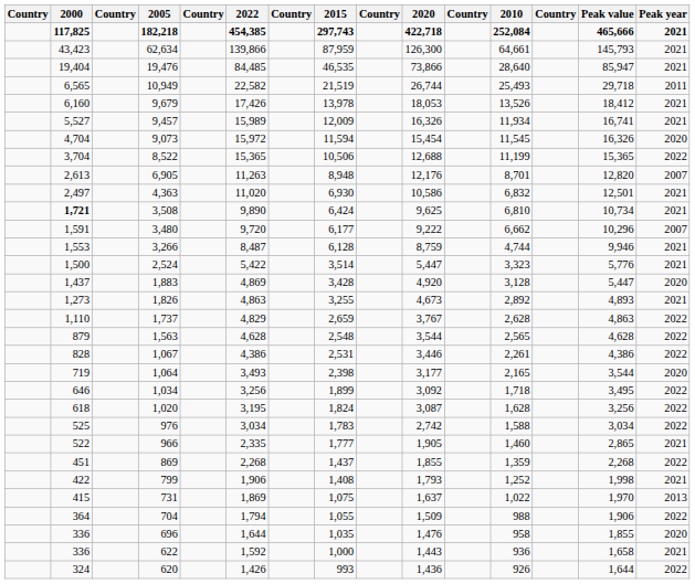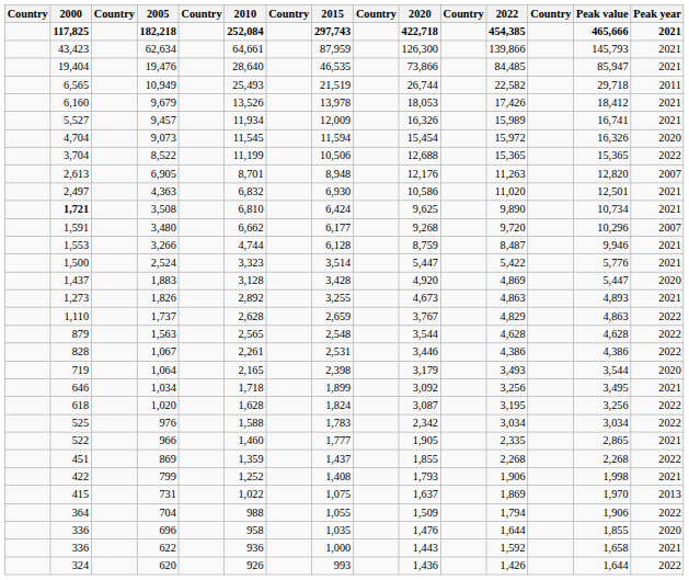 <table class="wikitable static-row-numbers" style="text-align:right;">
 <tr class="static-row-header" style="text-align:center;vertical-align:bottom;">
 <th>Country</th>
 <th>2000</th>
 <th>Country</th>
 <th>2005</th>
 <th>Country</th>
-<th>2022</th>
+<th>2010</th>
 <th>Country</th>
 <th>2015</th>
 <th>Country</th>
 <th>2020</th>
 <th>Country</th>
-<th>2010</th>
+<th>2022</th>
 <th>Country</th>
 <th>Peak value</th>
 <th>Peak year</th>
 </tr>
 <tr class=static-row-header style=font-weight:bold>
 <td align=left></td>
 <td>117,825</td>
 <td align=left></td>
 <td>182,218</td>
 <td align=left></td>
-<td>454,385</td>
+<td>252,084</td>
 <td align=left></td>
 <td>297,743</td>
 <td align=left></td>
 <td>422,718</td>
 <td align=left></td>
-<td>252,084</td>
+<td>454,385</td>
 <td align=left></td>
 <td>465,666</td>
 <td>2021</td>
 </tr>
 <tr>
 <td align=left></td>
 <td>43,423</td>
 <td align=left></td>
 <td>62,634</td>
 <td align=left></td>
-<td>139,866</td>
+<td>64,661</td>
 <td align=left></td>
 <td>87,959</td>
 <td align=left></td>
 <td>126,300</td>
 <td align=left></td>
-<td>64,661</td>
+<td>139,866</td>
 <td align=left></td>
 <td>145,793</td>
 <td>2021</td>
 </tr>
 <tr>
 <td align=left></td>
 <td>19,404</td>
 <td align=left></td>
 <td>19,476</td>
 <td align=left></td>
-<td>84,485</td>
+<td>28,640</td>
 <td align=left></td>
 <td>46,535</td>
 <td align=left></td>
 <td>73,866</td>
 <td align=left></td>
-<td>28,640</td>
+<td>84,485</td>
 <td align=left></td>
 <td>85,947</td>
 <td>2021</td>
 </tr>
 <tr>
 <td align=left></td>
 <td>6,565</td>
 <td align=left></td>
 <td>10,949</td>
 <td align=left></td>
-<td>22,582</td>
+<td>25,493</td>
 <td align=left></td>
 <td>21,519</td>
 <td align=left></td>
 <td>26,744</td>
 <td align=left></td>
-<td>25,493</td>
+<td>22,582</td>
 <td align=left></td>
 <td>29,718</td>
 <td>2011</td>
 </tr>
 <tr>
 <td align=left></td>
 <td>6,160</td>
 <td align=left></td>
 <td>9,679</td>
 <td align=left></td>
-<td>17,426</td>
+<td>13,526</td>
 <td align=left></td>
 <td>13,978</td>
 <td align=left></td>
 <td>18,053</td>
 <td align=left></td>
-<td>13,526</td>
+<td>17,426</td>
 <td align=left></td>
 <td>18,412</td>
 <td>2021</td>
 </tr>
 <tr>
 <td align=left></td>
 <td>5,527</td>
 <td align=left></td>
 <td>9,457</td>
 <td align=left></td>
-<td>15,989</td>
+<td>11,934</td>
 <td align=left></td>
 <td>12,009</td>
 <td align=left></td>
 <td>16,326</td>
 <td align=left></td>
-<td>11,934</td>
+<td>15,989</td>
 <td align=left></td>
 <td>16,741</td>
 <td>2021</td>
 </tr>
 <tr>
 <td align=left></td>
 <td>4,704</td>
 <td align=left></td>
 <td>9,073</td>
 <td align=left></td>
-<td>15,972</td>
+<td>11,545</td>
 <td align=left></td>
 <td>11,594</td>
 <td align=left></td>
 <td>15,454</td>
 <td align=left></td>
-<td>11,545</td>
+<td>15,972</td>
 <td align=left></td>
 <td>16,326</td>
 <td>2020</td>
 </tr>
 <tr>
 <td align=left></td>
 <td>3,704</td>
 <td align=left></td>
 <td>8,522</td>
 <td align=left></td>
-<td>15,365</td>
+<td>11,199</td>
 <td align=left></td>
 <td>10,506</td>
 <td align=left></td>
 <td>12,688</td>
 <td align=left></td>
-<td>11,199</td>
+<td>15,365</td>
 <td align=left></td>
 <td>15,365</td>
 <td>2022</td>
 </tr>
 <tr>
 <td align=left></td>
 <td>2,613</td>
 <td align=left></td>
 <td>6,905</td>
 <td align=left></td>
-<td>11,263</td>
+<td>8,701</td>
 <td align=left></td>
 <td>8,948</td>
 <td align=left></td>
 <td>12,176</td>
 <td align=left></td>
-<td>8,701</td>
+<td>11,263</td>
 <td align=left></td>
 <td>12,820</td>
 <td>2007</td>
 </tr>
 <tr>
 <td align=left></td>
 <td>2,497</td>
 <td align=left></td>
 <td>4,363</td>
 <td align=left></td>
-<td>11,020</td>
+<td>6,832</td>
 <td align=left></td>
 <td>6,930</td>
 <td align=left></td>
 <td>10,586</td>
 <td align=left></td>
-<td>6,832</td>
+<td>11,020</td>
 <td align=left></td>
 <td>12,501</td>
 <td>2021</td>
 </tr>
 <tr>
 <td align=left></td>
 <td><strong>1,721</strong></td>
 <td align=left></td>
 <td>3,508</td>
 <td align=left></td>
-<td>9,890</td>
+<td>6,810</td>
 <td align=left></td>
 <td>6,424</td>
 <td align=left></td>
 <td>9,625</td>
 <td align=left></td>
-<td>6,810</td>
+<td>9,890</td>
 <td align=left></td>
 <td>10,734</td>
 <td>2021</td>
 </tr>
 <tr>
 <td align=left></td>
 <td>1,591</td>
 <td align=left></td>
 <td>3,480</td>
 <td align=left></td>
-<td>9,720</td>
+<td>6,662</td>
 <td align=left></td>
 <td>6,177</td>
 <td align=left></td>
-<td>9,222</td>
+<td>9,268</td>
 <td align=left></td>
-<td>6,662</td>
+<td>9,720</td>
 <td align=left></td>
 <td>10,296</td>
 <td>2007</td>
 </tr>
 <tr>
 <td align=left></td>
 <td>1,553</td>
 <td align=left></td>
 <td>3,266</td>
 <td align=left></td>
-<td>8,487</td>
+<td>4,744</td>
 <td align=left></td>
 <td>6,128</td>
 <td align=left></td>
 <td>8,759</td>
 <td align=left></td>
-<td>4,744</td>
+<td>8,487</td>
 <td align=left></td>
 <td>9,946</td>
 <td>2021</td>
 </tr>
 <tr>
 <td align=left></td>
 <td>1,500</td>
 <td align=left></td>
 <td>2,524</td>
 <td align=left></td>
-<td>5,422</td>
+<td>3,323</td>
 <td align=left></td>
 <td>3,514</td>
 <td align=left></td>
 <td>5,447</td>
 <td align=left></td>
-<td>3,323</td>
+<td>5,422</td>
 <td align=left></td>
 <td>5,776</td>
 <td>2021</td>
 </tr>
 <tr>
 <td align=left></td>
 <td>1,437</td>
 <td align=left></td>
 <td>1,883</td>
 <td align=left></td>
-<td>4,869</td>
+<td>3,128</td>
 <td align=left></td>
 <td>3,428</td>
 <td align=left></td>
 <td>4,920</td>
 <td align=left></td>
-<td>3,128</td>
+<td>4,869</td>
 <td align=left></td>
 <td>5,447</td>
 <td>2020</td>
 </tr>
 <tr>
 <td align=left></td>
 <td>1,273</td>
 <td align=left></td>
 <td>1,826</td>
 <td align=left></td>
-<td>4,863</td>
+<td>2,892</td>
 <td align=left></td>
 <td>3,255</td>
 <td align=left></td>
 <td>4,673</td>
 <td align=left></td>
-<td>2,892</td>
+<td>4,863</td>
 <td align=left></td>
 <td>4,893</td>
 <td>2021</td>
 </tr>
 <tr>
 <td align=left></td>
 <td>1,110</td>
 <td align=left></td>
 <td>1,737</td>
 <td align=left></td>
-<td>4,829</td>
+<td>2,628</td>
 <td align=left></td>
 <td>2,659</td>
 <td align=left></td>
 <td>3,767</td>
 <td align=left></td>
-<td>2,628</td>
+<td>4,829</td>
 <td align=left></td>
 <td>4,863</td>
 <td>2022</td>
 </tr>
 <tr>
 <td align=left></td>
 <td>879</td>
 <td align=left></td>
 <td>1,563</td>
 <td align=left></td>
-<td>4,628</td>
+<td>2,565</td>
 <td align=left></td>
 <td>2,548</td>
 <td align=left></td>
 <td>3,544</td>
 <td align=left></td>
-<td>2,565</td>
+<td>4,628</td>
 <td align=left></td>
 <td>4,628</td>
 <td>2022</td>
 </tr>
 <tr>
 <td align=left></td>
 <td>828</td>
 <td align=left></td>
 <td>1,067</td>
 <td align=left></td>
-<td>4,386</td>
+<td>2,261</td>
 <td align=left></td>
 <td>2,531</td>
 <td align=left></td>
 <td>3,446</td>
 <td align=left></td>
-<td>2,261</td>
+<td>4,386</td>
 <td align=left></td>
 <td>4,386</td>
 <td>2022</td>
 </tr>
 <tr>
 <td align=left></td>
 <td>719</td>
 <td align=left></td>
 <td>1,064</td>
 <td align=left></td>
-<td>3,493</td>
+<td>2,165</td>
 <td align=left></td>
 <td>2,398</td>
 <td align=left></td>
-<td>3,177</td>
+<td>3,179</td>
 <td align=left></td>
-<td>2,165</td>
+<td>3,493</td>
 <td align=left></td>
 <td>3,544</td>
 <td>2020</td>
 </tr>
 <tr>
 <td align=left></td>
 <td>646</td>
 <td align=left></td>
 <td>1,034</td>
 <td align=left></td>
-<td>3,256</td>
+<td>1,718</td>
 <td align=left></td>
 <td>1,899</td>
 <td align=left></td>
 <td>3,092</td>
 <td align=left></td>
-<td>1,718</td>
+<td>3,256</td>
 <td align=left></td>
 <td>3,495</td>
-<td>2022</td>
+<td>2021</td>
 </tr>
 <tr>
 <td align=left></td>
 <td>618</td>
 <td align=left></td>
 <td>1,020</td>
 <td align=left></td>
-<td>3,195</td>
+<td>1,628</td>
 <td align=left></td>
 <td>1,824</td>
 <td align=left></td>
 <td>3,087</td>
 <td align=left></td>
-<td>1,628</td>
+<td>3,195</td>
 <td align=left></td>
 <td>3,256</td>
 <td>2022</td>
 </tr>
 <tr>
 <td align=left></td>
 <td>525</td>
 <td align=left></td>
 <td>976</td>
 <td align=left></td>
-<td>3,034</td>
+<td>1,588</td>
 <td align=left></td>
 <td>1,783</td>
 <td align=left></td>
-<td>2,742</td>
+<td>2,342</td>
 <td align=left></td>
-<td>1,588</td>
+<td>3,034</td>
 <td align=left></td>
 <td>3,034</td>
 <td>2022</td>
 </tr>
 <tr>
 <td align=left></td>
 <td>522</td>
 <td align=left></td>
 <td>966</td>
 <td align=left></td>
-<td>2,335</td>
+<td>1,460</td>
 <td align=left></td>
 <td>1,777</td>
 <td align=left></td>
 <td>1,905</td>
 <td align=left></td>
-<td>1,460</td>
+<td>2,335</td>
 <td align=left></td>
 <td>2,865</td>
 <td>2021</td>
 </tr>
 <tr>
 <td align=left></td>
 <td>451</td>
 <td align=left></td>
 <td>869</td>
 <td align=left></td>
-<td>2,268</td>
+<td>1,359</td>
 <td align=left></td>
 <td>1,437</td>
 <td align=left></td>
 <td>1,855</td>
 <td align=left></td>
-<td>1,359</td>
+<td>2,268</td>
 <td align=left></td>
 <td>2,268</td>
 <td>2022</td>
 </tr>
 <tr>
 <td align=left></td>
 <td>422</td>
 <td align=left></td>
 <td>799</td>
 <td align=left></td>
-<td>1,906</td>
+<td>1,252</td>
 <td align=left></td>
 <td>1,408</td>
 <td align=left></td>
 <td>1,793</td>
 <td align=left></td>
-<td>1,252</td>
+<td>1,906</td>
 <td align=left></td>
 <td>1,998</td>
 <td>2021</td>
 </tr>
 <tr>
 <td align=left></td>
 <td>415</td>
 <td align=left></td>
 <td>731</td>
 <td align=left></td>
-<td>1,869</td>
+<td>1,022</td>
 <td align=left></td>
 <td>1,075</td>
 <td align=left></td>
 <td>1,637</td>
 <td align=left></td>
-<td>1,022</td>
+<td>1,869</td>
 <td align=left></td>
 <td>1,970</td>
 <td>2013</td>
 </tr>
 <tr>
 <td align=left></td>
 <td>364</td>
 <td align=left></td>
 <td>704</td>
 <td align=left></td>
-<td>1,794</td>
+<td>988</td>
 <td align=left></td>
 <td>1,055</td>
 <td align=left></td>
 <td>1,509</td>
 <td align=left></td>
-<td>988</td>
+<td>1,794</td>
 <td align=left></td>
 <td>1,906</td>
 <td>2022</td>
 </tr>
 <tr>
 <td align=left></td>
 <td>336</td>
 <td align=left></td>
 <td>696</td>
 <td align=left></td>
-<td>1,644</td>
+<td>958</td>
 <td align=left></td>
 <td>1,035</td>
 <td align=left></td>
 <td>1,476</td>
 <td align=left></td>
-<td>958</td>
+<td>1,644</td>
 <td align=left></td>
 <td>1,855</td>
 <td>2020</td>
 </tr>
 <tr>
 <td align=left></td>
 <td>336</td>
 <td align=left></td>
 <td>622</td>
 <td align=left></td>
-<td>1,592</td>
+<td>936</td>
 <td align=left></td>
 <td>1,000</td>
 <td align=left></td>
 <td>1,443</td>
 <td align=left></td>
-<td>936</td>
+<td>1,592</td>
 <td align=left></td>
 <td>1,658</td>
 <td>2021</td>
 </tr>
 <tr>
 <td align=left></td>
 <td>324</td>
 <td align=left></td>
 <td>620</td>
 <td align=left></td>
-<td>1,426</td>
+<td>926</td>
 <td align=left></td>
 <td>993</td>
 <td align=left></td>
 <td>1,436</td>
 <td align=left></td>
-<td>926</td>
+<td>1,426</td>
 <td align=left></td>
 <td>1,644</td>
 <td>2022</td>
 </tr>
 </table>
